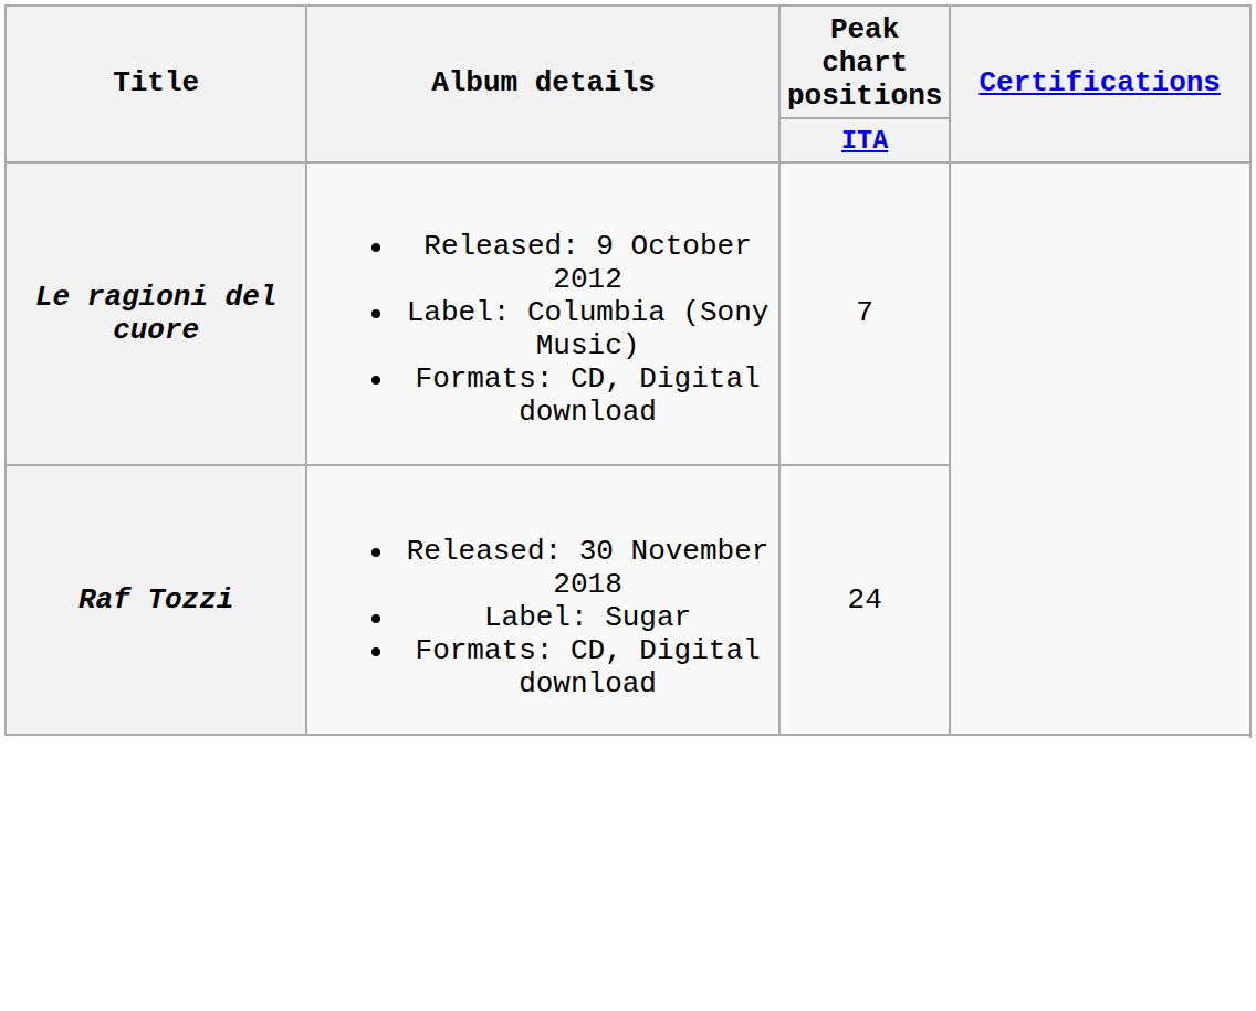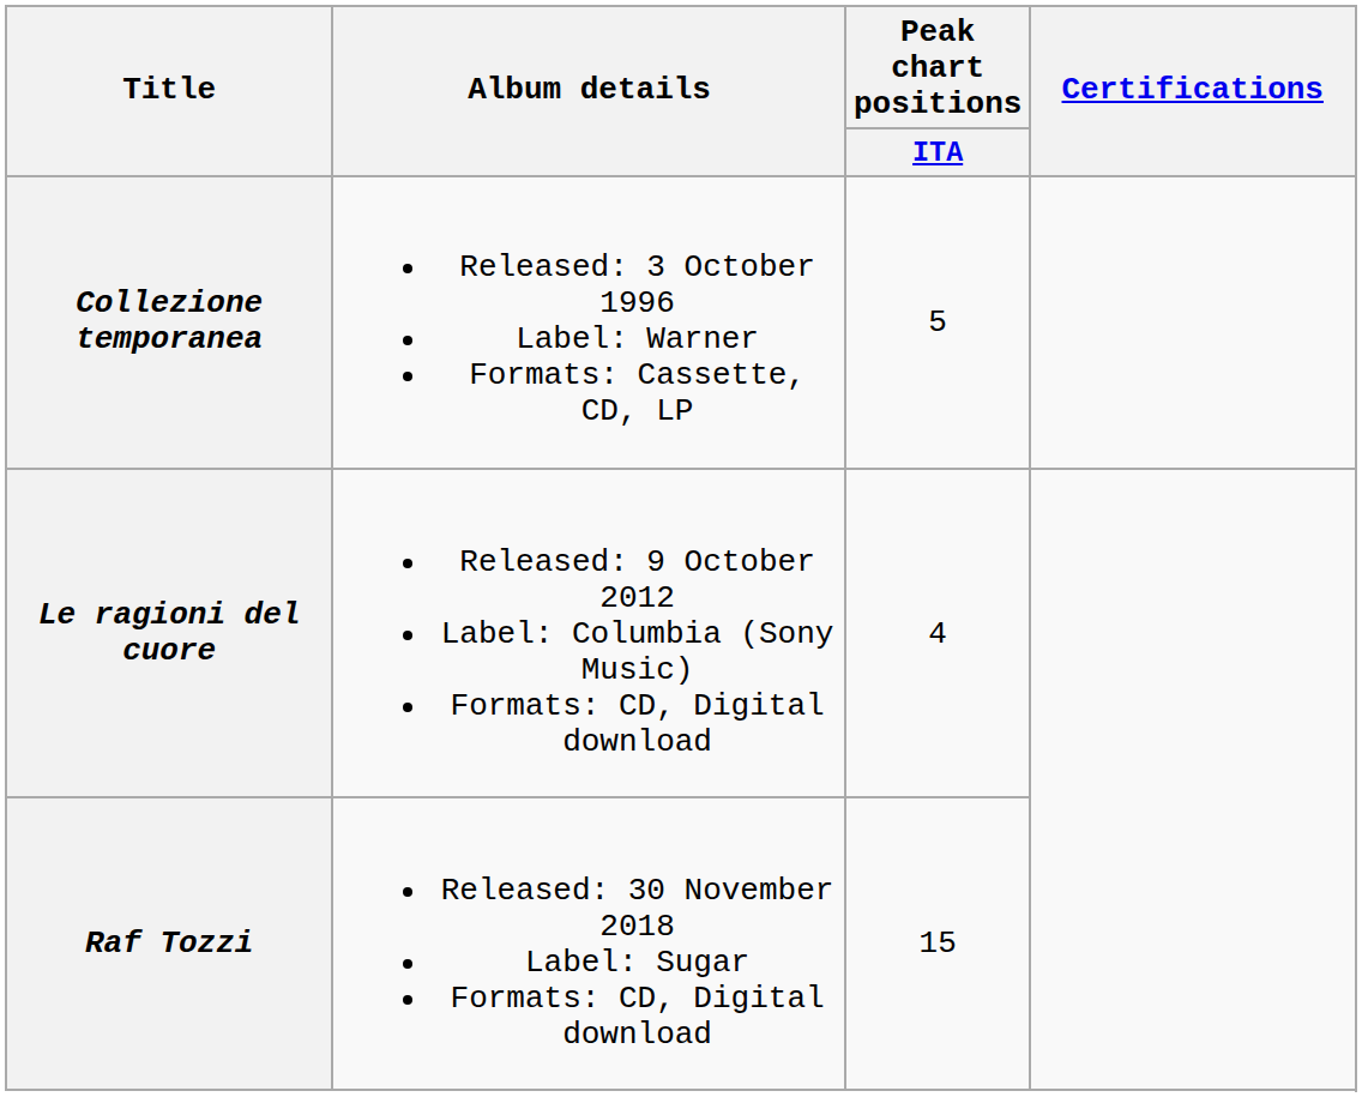 <table class="wikitable plainrowheaders" style="text-align:center;" border="1">
 <tr>
 <th scope="col" rowspan="2" style="width:10em;">Title</th>
 <th scope="col" rowspan="2" style="width:16em;">Album details</th>
 <th scope="col" colspan="1">Peak chart positions</th>
 <th scope="col" rowspan="2" style="width:10em;"><a href='#'>Certifications</a></th>
 </tr>
 <tr>
 <th scope="col" style="width:3em;font-size:90%;"><a href='#'>ITA</a><br></th>
 </tr>
 <tr>
+<th scope="row"><em>Collezione temporanea</em></th>
+<td><br><ul><li>Released: 3 October 1996</li><li>Label: Warner</li><li>Formats: Cassette, CD, LP</li></ul></td>
+<td>5</td>
+<td></td>
+</tr>
+<tr>
 <th scope="row"><em>Le ragioni del cuore</em></th>
 <td><br><ul><li>Released: 9 October 2012</li><li>Label: Columbia (Sony Music)</li><li>Formats: CD, Digital download</li></ul></td>
-<td>7</td>
+<td>4</td>
 </tr>
 <tr>
 </tr>
 <tr>
 <th scope="row"><em>Raf Tozzi</em></th>
 <td><br><ul><li>Released: 30 November 2018</li><li>Label: Sugar</li><li>Formats: CD, Digital download</li></ul></td>
-<td>24</td>
+<td>15</td>
 </tr>
 <tr>
 </tr>
 </table>
